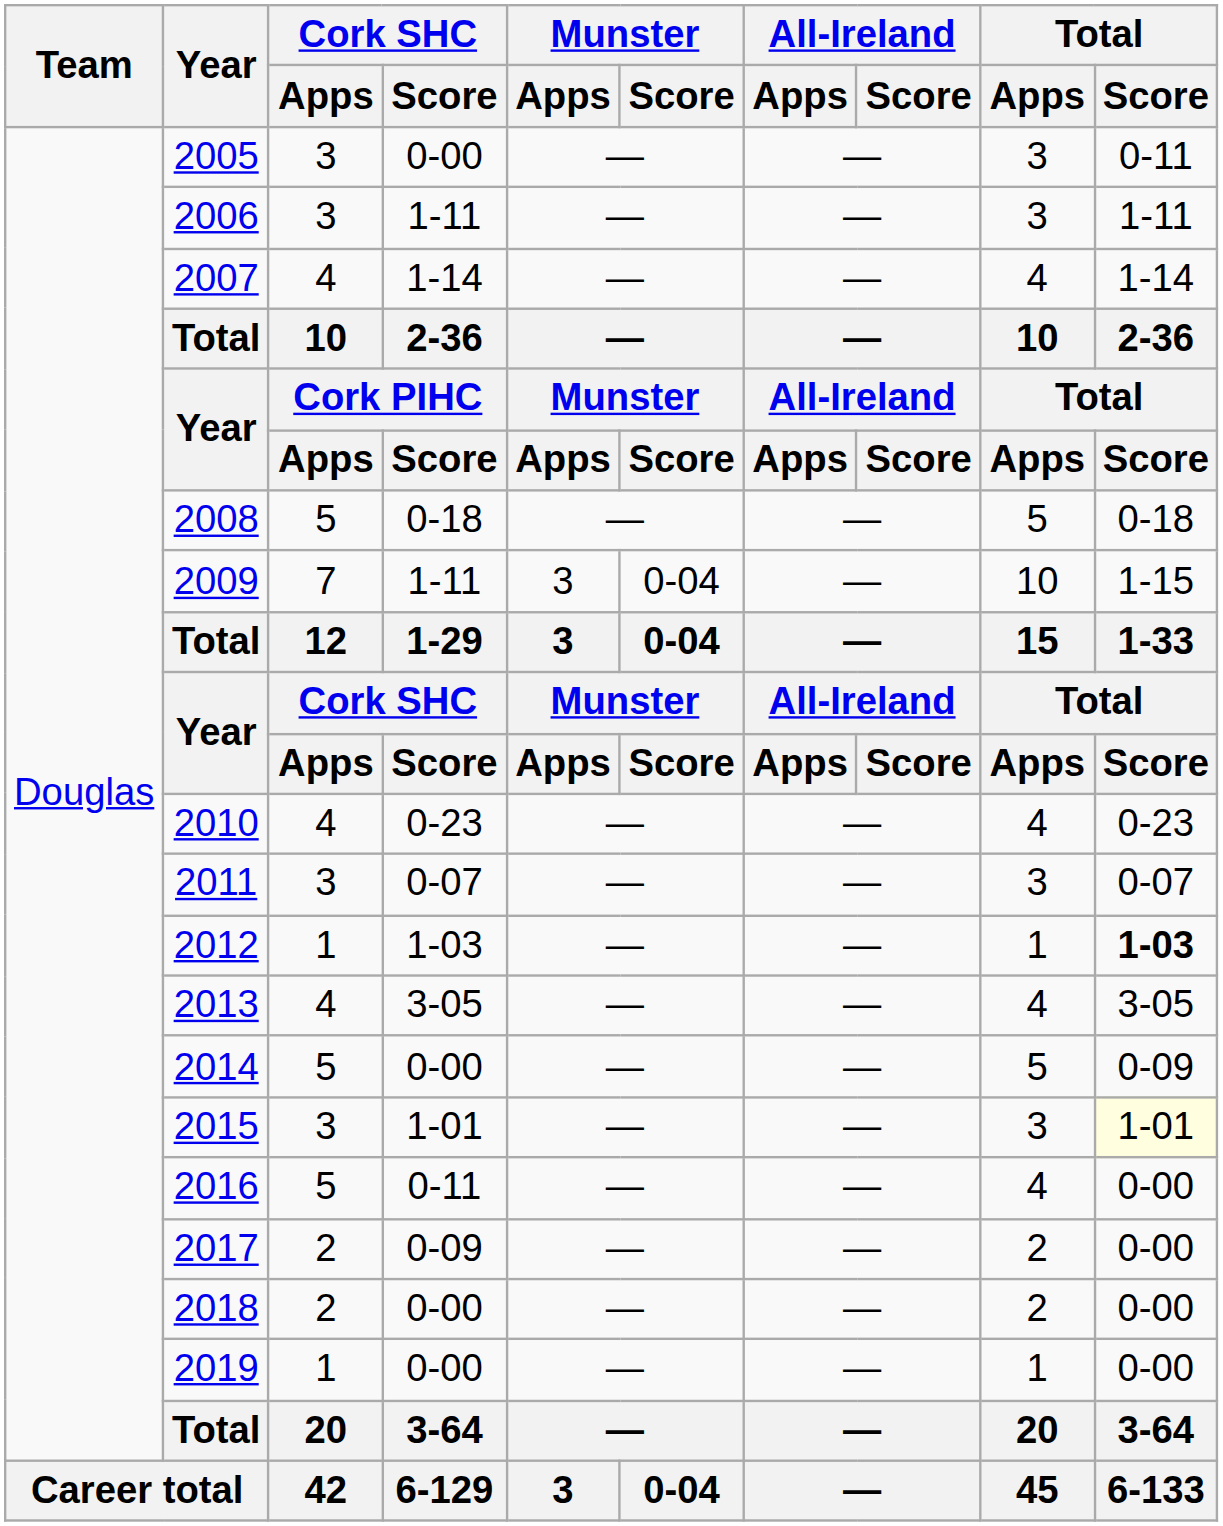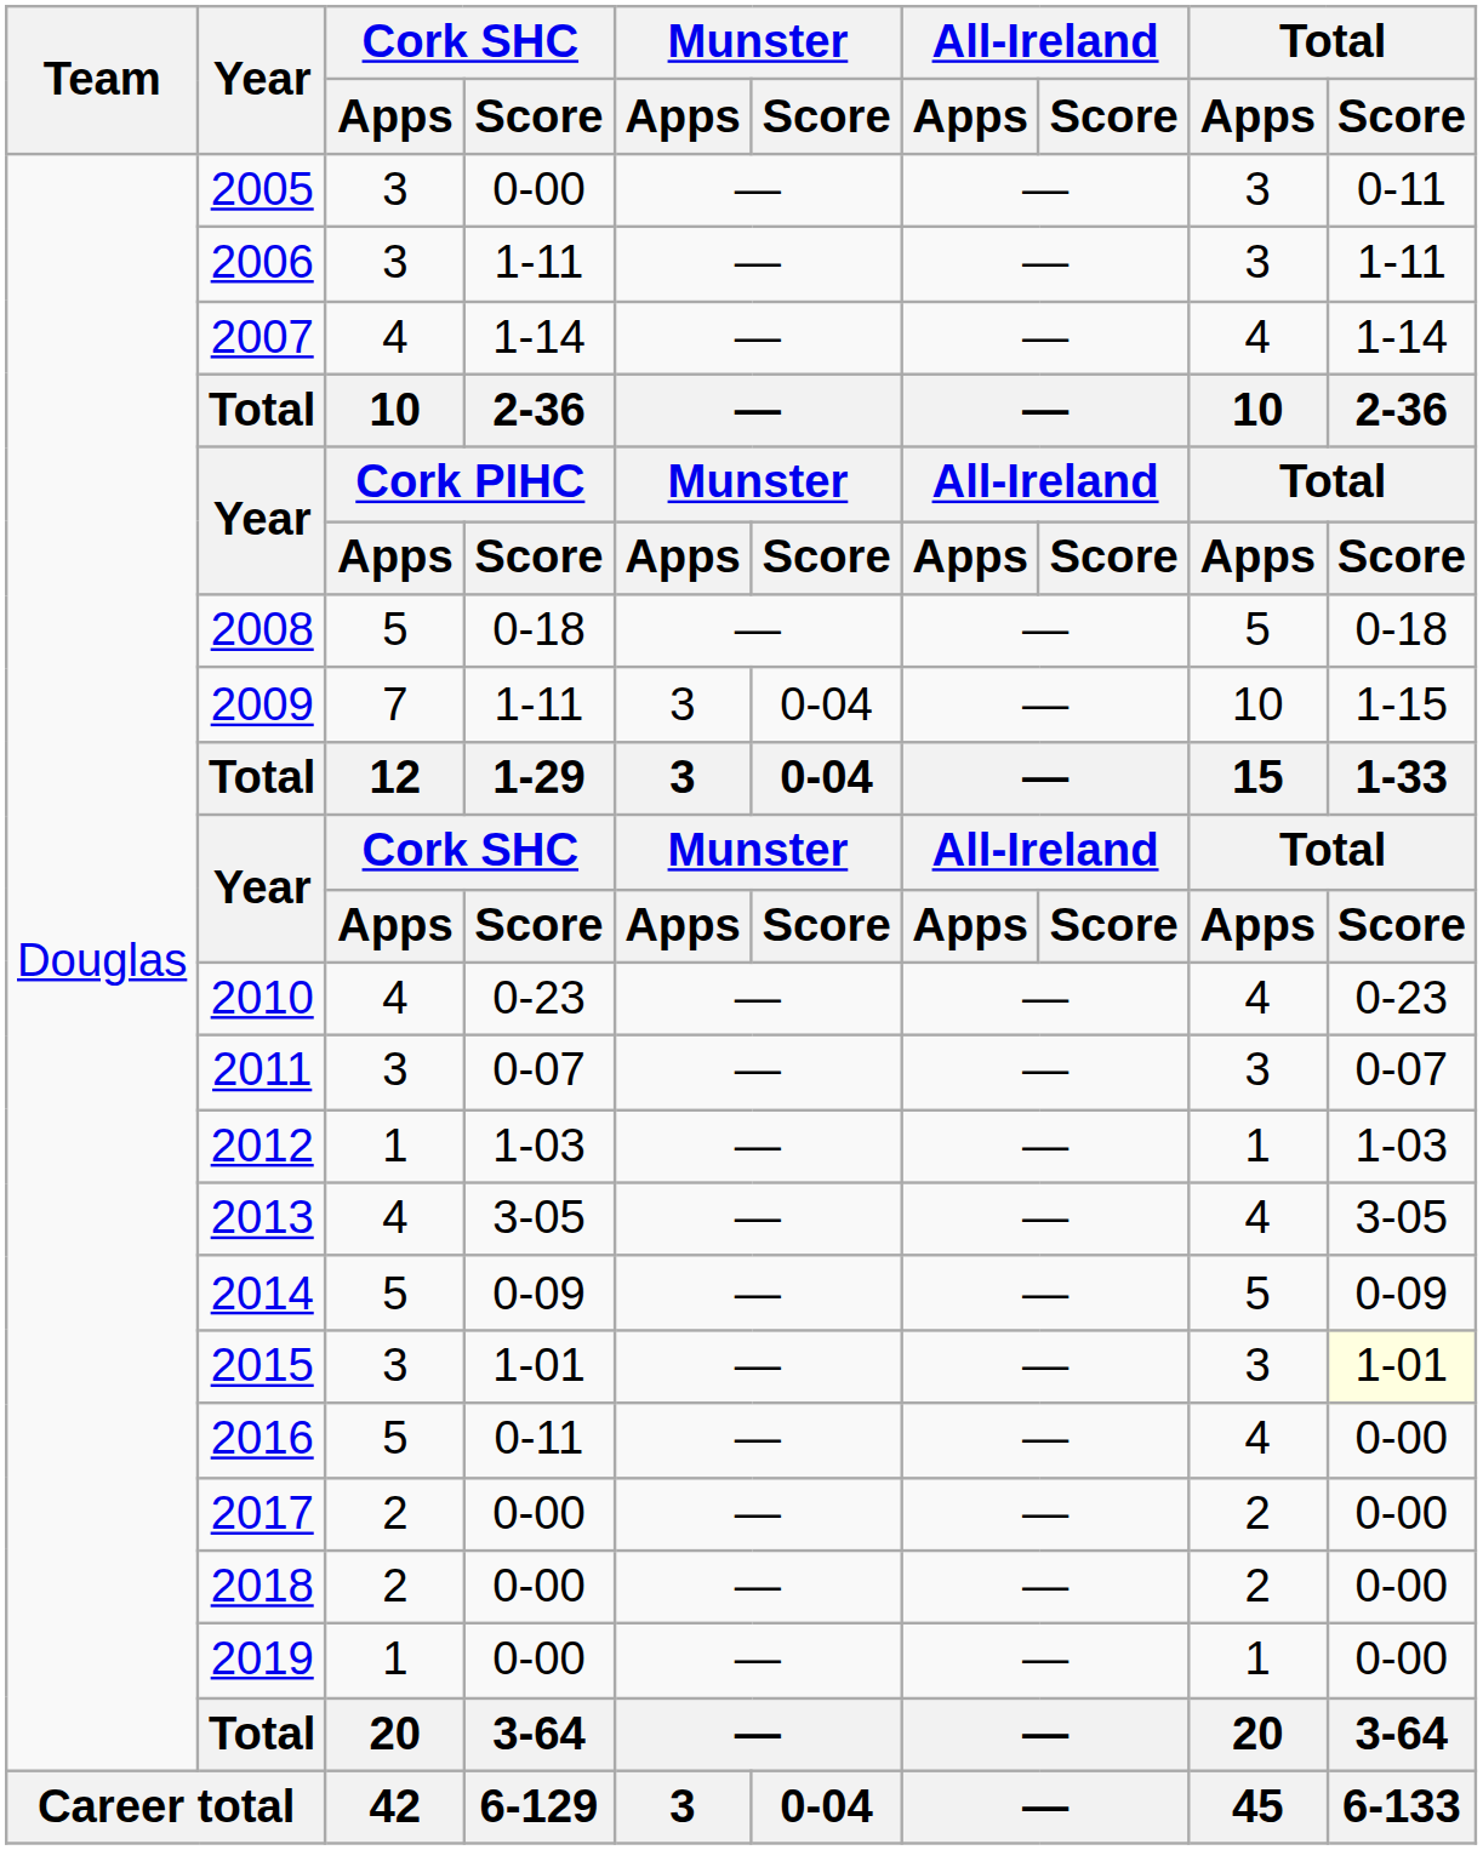 <table class="wikitable" style="text-align:center">
 <tr>
 <th rowspan="2">Team</th>
 <th rowspan="2">Year</th>
 <th colspan="2"><a href='#'>Cork SHC</a></th>
 <th colspan="2"><a href='#'>Munster</a></th>
 <th colspan="2"><a href='#'>All-Ireland</a></th>
 <th colspan="2">Total</th>
 </tr>
 <tr>
 <th>Apps</th>
 <th>Score</th>
 <th>Apps</th>
 <th>Score</th>
 <th>Apps</th>
 <th>Score</th>
 <th>Apps</th>
 <th>Score</th>
 </tr>
 <tr>
 <td rowspan="22"><a href='#'>Douglas</a></td>
 <td><a href='#'>2005</a></td>
 <td>3</td>
 <td>0-00</td>
 <td colspan=2>—</td>
 <td colspan=2>—</td>
 <td>3</td>
 <td>0-11</td>
 </tr>
 <tr>
 <td><a href='#'>2006</a></td>
 <td>3</td>
 <td>1-11</td>
 <td colspan=2>—</td>
 <td colspan=2>—</td>
 <td>3</td>
 <td>1-11</td>
 </tr>
 <tr>
 <td><a href='#'>2007</a></td>
 <td>4</td>
 <td>1-14</td>
 <td colspan=2>—</td>
 <td colspan=2>—</td>
 <td>4</td>
 <td>1-14</td>
 </tr>
 <tr>
 <th>Total</th>
 <th>10</th>
 <th>2-36</th>
 <th colspan=2>—</th>
 <th colspan=2>—</th>
 <th>10</th>
 <th>2-36</th>
 </tr>
 <tr>
 <th rowspan=2>Year</th>
 <th colspan=2><a href='#'>Cork PIHC</a></th>
 <th colspan="2"><a href='#'>Munster</a></th>
 <th colspan="2"><a href='#'>All-Ireland</a></th>
 <th colspan="2">Total</th>
 </tr>
 <tr>
 <th>Apps</th>
 <th>Score</th>
 <th>Apps</th>
 <th>Score</th>
 <th>Apps</th>
 <th>Score</th>
 <th>Apps</th>
 <th>Score</th>
 </tr>
 <tr>
 <td><a href='#'>2008</a></td>
 <td>5</td>
 <td>0-18</td>
 <td colspan=2>—</td>
 <td colspan=2>—</td>
 <td>5</td>
 <td>0-18</td>
 </tr>
 <tr>
 <td><a href='#'>2009</a></td>
 <td>7</td>
 <td>1-11</td>
 <td>3</td>
 <td>0-04</td>
 <td colspan=2>—</td>
 <td>10</td>
 <td>1-15</td>
 </tr>
 <tr>
 <th>Total</th>
 <th>12</th>
 <th>1-29</th>
 <th>3</th>
 <th>0-04</th>
 <th colspan=2>—</th>
 <th>15</th>
 <th>1-33</th>
 </tr>
 <tr>
 <th rowspan=2>Year</th>
 <th colspan="2"><a href='#'>Cork SHC</a></th>
 <th colspan="2"><a href='#'>Munster</a></th>
 <th colspan="2"><a href='#'>All-Ireland</a></th>
 <th colspan="2">Total</th>
 </tr>
 <tr>
 <th>Apps</th>
 <th>Score</th>
 <th>Apps</th>
 <th>Score</th>
 <th>Apps</th>
 <th>Score</th>
 <th>Apps</th>
 <th>Score</th>
 </tr>
 <tr>
 <td><a href='#'>2010</a></td>
 <td>4</td>
 <td>0-23</td>
 <td colspan=2>—</td>
 <td colspan=2>—</td>
 <td>4</td>
 <td>0-23</td>
 </tr>
 <tr>
 <td><a href='#'>2011</a></td>
 <td>3</td>
 <td>0-07</td>
 <td colspan=2>—</td>
 <td colspan=2>—</td>
 <td>3</td>
 <td>0-07</td>
 </tr>
 <tr>
 <td><a href='#'>2012</a></td>
 <td>1</td>
 <td>1-03</td>
 <td colspan=2>—</td>
 <td colspan=2>—</td>
 <td>1</td>
-<td><strong>1-03</strong></td>
+<td>1-03</td>
 </tr>
 <tr>
 <td><a href='#'>2013</a></td>
 <td>4</td>
 <td>3-05</td>
 <td colspan=2>—</td>
 <td colspan=2>—</td>
 <td>4</td>
 <td>3-05</td>
 </tr>
 <tr>
 <td><a href='#'>2014</a></td>
 <td>5</td>
-<td>0-00</td>
+<td>0-09</td>
 <td colspan=2>—</td>
 <td colspan=2>—</td>
 <td>5</td>
 <td>0-09</td>
 </tr>
 <tr>
 <td><a href='#'>2015</a></td>
 <td>3</td>
 <td>1-01</td>
 <td colspan=2>—</td>
 <td colspan=2>—</td>
 <td>3</td>
 <td style="background: lightyellow;">1-01</td>
 </tr>
 <tr>
 <td><a href='#'>2016</a></td>
 <td>5</td>
 <td>0-11</td>
 <td colspan=2>—</td>
 <td colspan=2>—</td>
 <td>4</td>
 <td>0-00</td>
 </tr>
 <tr>
 <td><a href='#'>2017</a></td>
 <td>2</td>
-<td>0-09</td>
+<td>0-00</td>
 <td colspan=2>—</td>
 <td colspan=2>—</td>
 <td>2</td>
 <td>0-00</td>
 </tr>
 <tr>
 <td><a href='#'>2018</a></td>
 <td>2</td>
 <td>0-00</td>
 <td colspan=2>—</td>
 <td colspan=2>—</td>
 <td>2</td>
 <td>0-00</td>
 </tr>
 <tr>
 <td><a href='#'>2019</a></td>
 <td>1</td>
 <td>0-00</td>
 <td colspan=2>—</td>
 <td colspan=2>—</td>
 <td>1</td>
 <td>0-00</td>
 </tr>
 <tr>
 <th>Total</th>
 <th>20</th>
 <th>3-64</th>
 <th colspan=2>—</th>
 <th colspan=2>—</th>
 <th>20</th>
 <th>3-64</th>
 </tr>
 <tr>
 <th colspan="2">Career total</th>
 <th>42</th>
 <th>6-129</th>
 <th>3</th>
 <th>0-04</th>
 <th colspan=2>—</th>
 <th>45</th>
 <th>6-133</th>
 </tr>
 </table>
